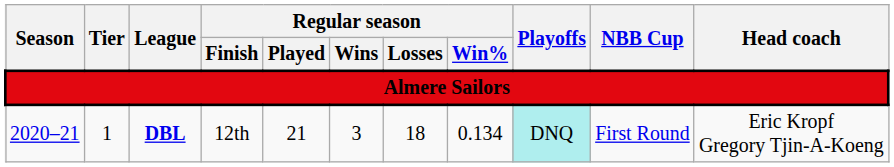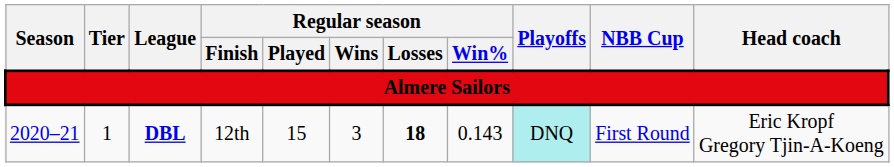 <table class="wikitable plainrowheaders" style="text-align:center; font-size:95%" summary="Season (sortable), Team, Conference, Conference finish (sortable), Division, Division finish (sortable), Wins (sortable), Losses (sortable), Win% (sortable), GB (sortable), Playoffs, Awards and Head coach">
 <tr>
 <th scope="col" rowspan=2>Season</th>
 <th scope="col" rowspan=2>Tier</th>
 <th scope="col" rowspan=2>League</th>
 <th scope="col" colspan=5>Regular season</th>
 <th scope="col" rowspan=2><a href='#'>Playoffs</a></th>
 <th scope="col" rowspan=2><a href='#'>NBB Cup</a></th>
 <th scope="col" rowspan=2>Head coach</th>
 </tr>
 <tr>
 <th scope="col">Finish</th>
 <th scope="col">Played</th>
 <th scope="col">Wins</th>
 <th scope="col">Losses</th>
 <th scope="col"><a href='#'>Win%</a></th>
 </tr>
 <tr class="sortbottom">
 <td colspan="13" class="unsortable" align="center" style="border:2px solid black; background-color:#e20710;"><span><strong>Almere Sailors</strong></span></td>
 </tr>
 <tr>
 <td><a href='#'>2020–21</a></td>
 <td>1</td>
 <td><strong><a href='#'>DBL</a></strong></td>
 <td>12th</td>
-<td>21</td>
+<td>15</td>
 <td>3</td>
-<td>18</td>
-<td>0.134</td>
+<td><strong>18</strong></td>
+<td>0.143</td>
 <td style="background: paleturquoise;">DNQ</td>
 <td><a href='#'>First Round</a></td>
 <td>Eric Kropf <br> Gregory Tjin-A-Koeng</td>
 </tr>
 </table>
